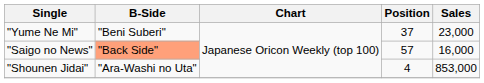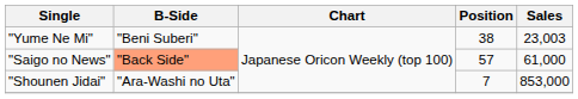 <table class="wikitable" border="1">
 <tr>
 <th>Single</th>
 <th>B-Side</th>
 <th>Chart</th>
 <th>Position</th>
 <th>Sales</th>
 </tr>
 <tr>
 <td>"Yume Ne Mi"</td>
 <td>"Beni Suberi"</td>
 <td rowspan=3>Japanese Oricon Weekly (top 100)</td>
-<td align="center">37</td>
-<td align="center">23,000</td>
+<td align="center">38</td>
+<td align="center">23,003</td>
 </tr>
 <tr>
 <td>"Saigo no News"</td>
 <td style="background: lightsalmon;">"Back Side"</td>
 <td align="center">57</td>
-<td align="center">16,000</td>
+<td align="center">61,000</td>
 </tr>
 <tr>
 <td>"Shounen Jidai"</td>
 <td>"Ara-Washi no Uta"</td>
-<td align="center">4</td>
+<td align="center">7</td>
 <td align="center">853,000</td>
 </tr>
 <tr>
 </tr>
 </table>
